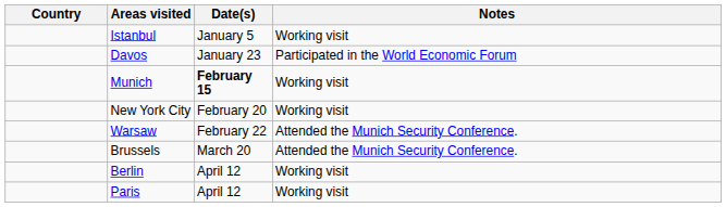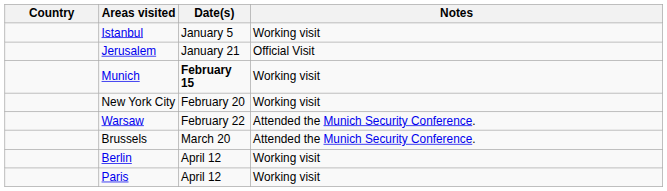 <table class="wikitable" style="margin: 1em auto 1em auto">
 <tr>
 <th width="120">Country</th>
 <th width="100">Areas visited</th>
 <th width="90">Date(s)</th>
 <th width="550">Notes</th>
 </tr>
 <tr>
 <td></td>
 <td><a href='#'>Istanbul</a></td>
 <td>January 5</td>
 <td>Working visit</td>
 </tr>
 <tr>
 <td></td>
-<td><a href='#'>Davos</a></td>
-<td>January 23</td>
-<td>Participated in the <a href='#'>World Economic Forum</a></td>
+<td><a href='#'>Jerusalem</a></td>
+<td>January 21</td>
+<td>Official Visit</td>
 </tr>
 <tr>
 <td></td>
 <td><a href='#'>Munich</a></td>
 <td><strong>February 15</strong></td>
 <td>Working visit</td>
 </tr>
 <tr>
 <td></td>
 <td>New York City</td>
 <td>February 20</td>
 <td>Working visit</td>
 </tr>
 <tr>
 <td></td>
 <td><a href='#'>Warsaw</a></td>
 <td>February 22</td>
 <td>Attended the <a href='#'>Munich Security Conference</a>.</td>
 </tr>
 <tr>
 <td></td>
 <td>Brussels</td>
 <td>March 20</td>
 <td>Attended the <a href='#'>Munich Security Conference</a>.</td>
 </tr>
 <tr>
 <td></td>
 <td><a href='#'>Berlin</a></td>
 <td>April 12</td>
 <td>Working visit</td>
 </tr>
 <tr>
 <td></td>
 <td><a href='#'>Paris</a></td>
 <td>April 12</td>
 <td>Working visit</td>
 </tr>
 </table>
